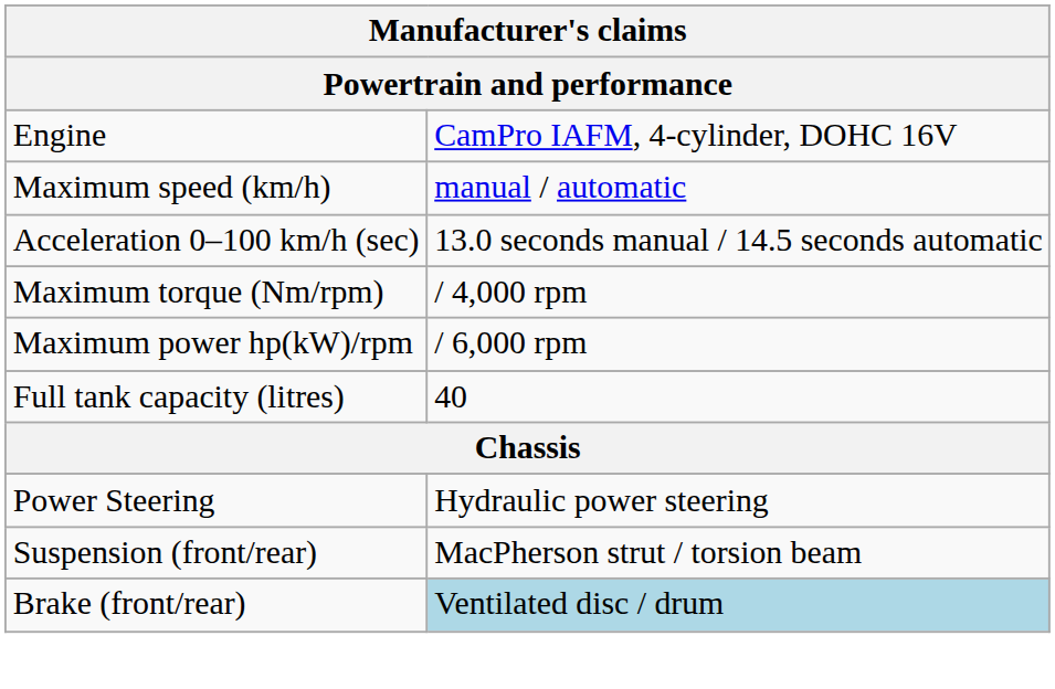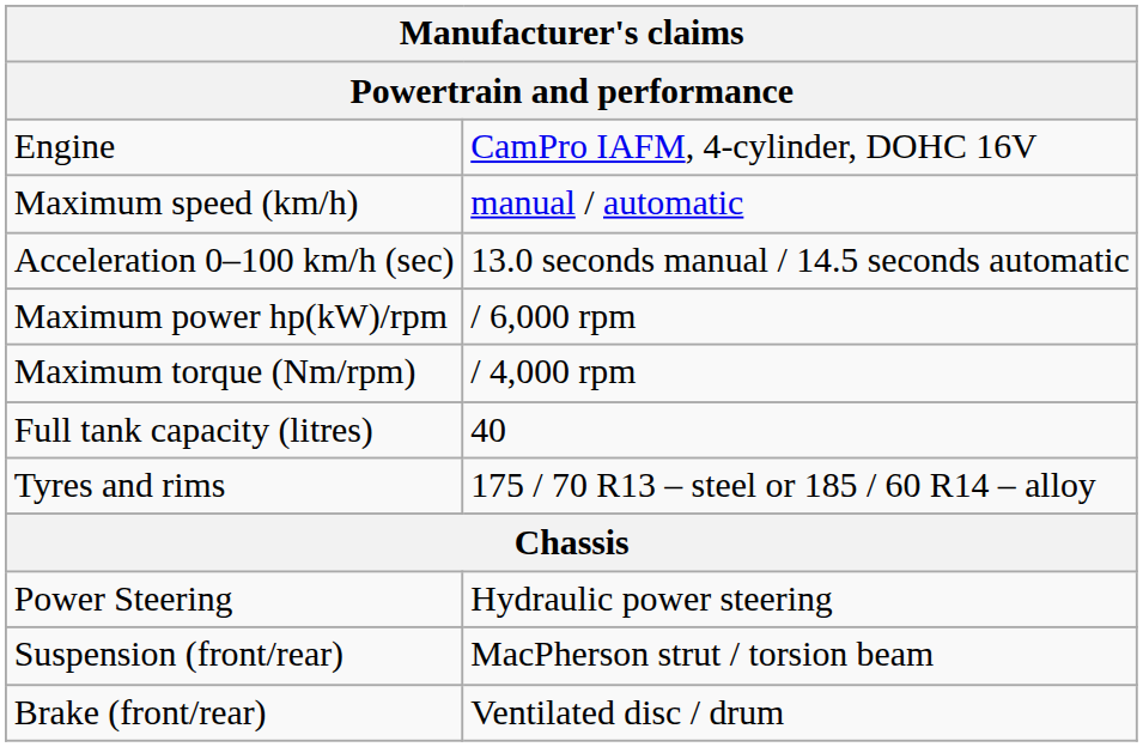 <table class="wikitable">
 <tr>
 <th colspan="2">Manufacturer's claims</th>
 </tr>
 <tr>
 <th colspan="2">Powertrain and performance</th>
 </tr>
 <tr>
 <td>Engine</td>
 <td><a href='#'>CamPro IAFM</a>, 4-cylinder, DOHC 16V</td>
 </tr>
 <tr>
 <td>Maximum speed (km/h)</td>
 <td> <a href='#'>manual</a> /  <a href='#'>automatic</a></td>
 </tr>
 <tr>
 <td>Acceleration 0–100 km/h (sec)</td>
 <td>13.0 seconds manual / 14.5 seconds automatic</td>
 </tr>
 <tr>
+<td>Maximum power hp(kW)/rpm</td>
+<td> / 6,000 rpm</td>
+</tr>
+<tr>
 <td>Maximum torque (Nm/rpm)</td>
 <td> / 4,000 rpm</td>
 </tr>
 <tr>
-<td>Maximum power hp(kW)/rpm</td>
-<td> / 6,000 rpm</td>
+<td>Full tank capacity (litres)</td>
+<td>40</td>
 </tr>
 <tr>
-<td>Full tank capacity (litres)</td>
-<td>40</td>
+<td>Tyres and rims</td>
+<td>175 / 70 R13 – steel or 185 / 60 R14 – alloy</td>
 </tr>
 <tr>
 <th align="center" colspan="2">Chassis</th>
 </tr>
 <tr>
 <td>Power Steering</td>
 <td>Hydraulic power steering</td>
 </tr>
 <tr>
 <td>Suspension (front/rear)</td>
 <td>MacPherson strut / torsion beam</td>
 </tr>
 <tr>
 <td>Brake (front/rear)</td>
-<td style="background: lightblue;">Ventilated disc / drum</td>
+<td>Ventilated disc / drum</td>
 </tr>
 </table>
